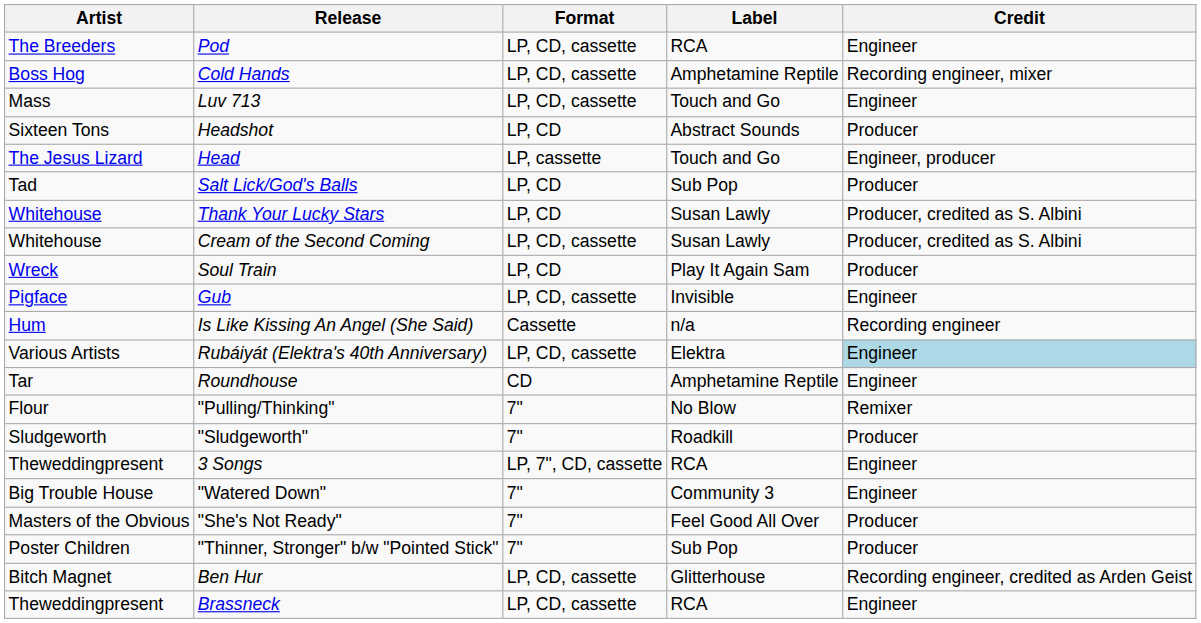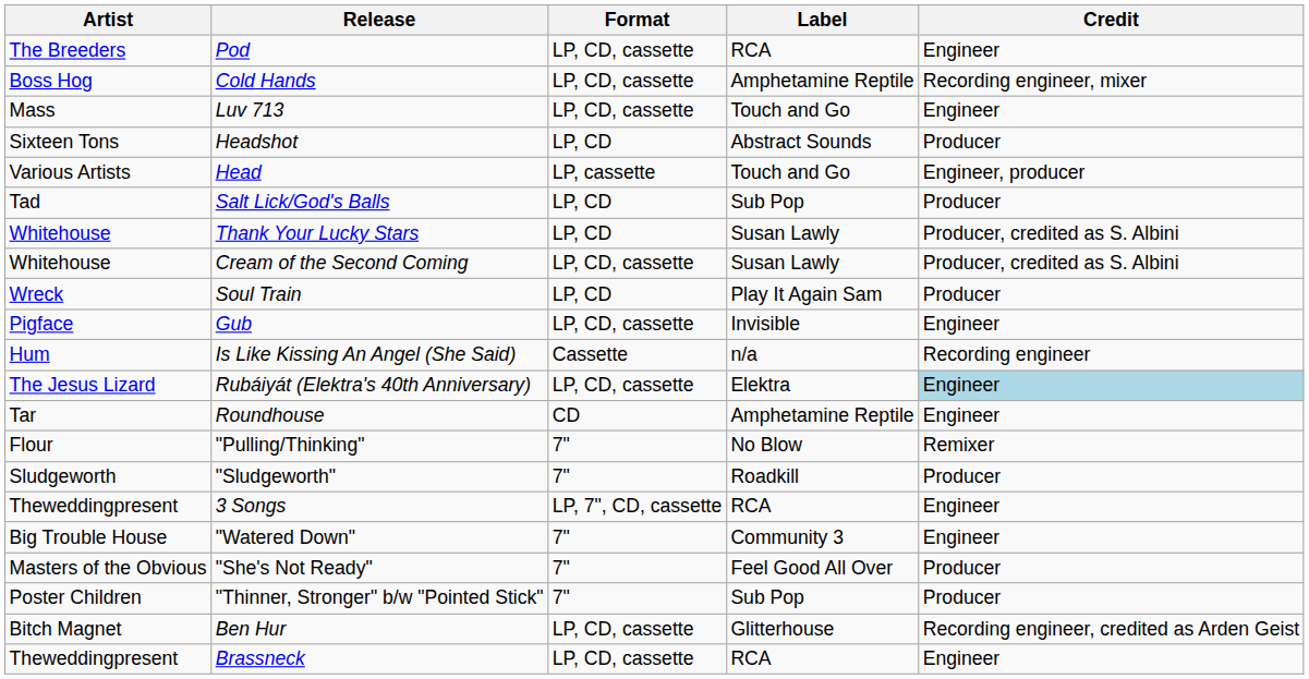 <table class="wikitable sortable">
 <tr>
 <th>Artist</th>
 <th>Release</th>
 <th>Format</th>
 <th>Label</th>
 <th>Credit</th>
 </tr>
 <tr>
 <td><a href='#'>The Breeders</a></td>
 <td><a href='#'><em>Pod</em></a></td>
 <td>LP, CD, cassette</td>
 <td>RCA</td>
 <td>Engineer</td>
 </tr>
 <tr>
 <td><a href='#'>Boss Hog</a></td>
 <td><em><a href='#'>Cold Hands</a></em></td>
 <td>LP, CD, cassette</td>
 <td>Amphetamine Reptile</td>
 <td>Recording engineer, mixer</td>
 </tr>
 <tr>
 <td>Mass</td>
 <td><em>Luv 713</em></td>
 <td>LP, CD, cassette</td>
 <td>Touch and Go</td>
 <td>Engineer</td>
 </tr>
 <tr>
 <td>Sixteen Tons</td>
 <td><em>Headshot</em></td>
 <td>LP, CD</td>
 <td>Abstract Sounds</td>
 <td>Producer</td>
 </tr>
 <tr>
-<td><a href='#'>The Jesus Lizard</a></td>
+<td>Various Artists</td>
 <td><a href='#'><em>Head</em></a></td>
 <td>LP, cassette</td>
 <td>Touch and Go</td>
 <td>Engineer, producer</td>
 </tr>
 <tr>
 <td>Tad</td>
 <td><em><a href='#'>Salt Lick/God's Balls</a></em></td>
 <td>LP, CD</td>
 <td>Sub Pop</td>
 <td>Producer</td>
 </tr>
 <tr>
 <td><a href='#'>Whitehouse</a></td>
 <td><a href='#'><em>Thank Your Lucky Stars</em></a></td>
 <td>LP, CD</td>
 <td>Susan Lawly</td>
 <td>Producer, credited as S. Albini</td>
 </tr>
 <tr>
 <td>Whitehouse</td>
 <td><em>Cream of the Second Coming</em></td>
 <td>LP, CD, cassette</td>
 <td>Susan Lawly</td>
 <td>Producer, credited as S. Albini</td>
 </tr>
 <tr>
 <td><a href='#'>Wreck</a></td>
 <td><em>Soul Train</em></td>
 <td>LP, CD</td>
 <td>Play It Again Sam</td>
 <td>Producer</td>
 </tr>
 <tr>
 <td><a href='#'>Pigface</a></td>
 <td><em><a href='#'>Gub</a></em></td>
 <td>LP, CD, cassette</td>
 <td>Invisible</td>
 <td>Engineer</td>
 </tr>
 <tr>
 <td><a href='#'>Hum</a></td>
 <td><em>Is Like Kissing An Angel (She Said)</em></td>
 <td>Cassette</td>
 <td>n/a</td>
 <td>Recording engineer</td>
 </tr>
 <tr>
-<td>Various Artists</td>
+<td><a href='#'>The Jesus Lizard</a></td>
 <td><em>Rubáiyát (Elektra's 40th Anniversary)</em></td>
 <td>LP, CD, cassette</td>
 <td>Elektra</td>
 <td style="background: lightblue;">Engineer</td>
 </tr>
 <tr>
 <td>Tar</td>
 <td><em>Roundhouse</em></td>
 <td>CD</td>
 <td>Amphetamine Reptile</td>
 <td>Engineer</td>
 </tr>
 <tr>
 <td>Flour</td>
 <td>"Pulling/Thinking"</td>
 <td>7"</td>
 <td>No Blow</td>
 <td>Remixer</td>
 </tr>
 <tr>
 <td>Sludgeworth</td>
 <td>"Sludgeworth"</td>
 <td>7"</td>
 <td>Roadkill</td>
 <td>Producer</td>
 </tr>
 <tr>
 <td>Theweddingpresent</td>
 <td><em>3 Songs</em></td>
 <td>LP, 7", CD, cassette</td>
 <td>RCA</td>
 <td>Engineer</td>
 </tr>
 <tr>
 <td>Big Trouble House</td>
 <td>"Watered Down"</td>
 <td>7"</td>
 <td>Community 3</td>
 <td>Engineer</td>
 </tr>
 <tr>
 <td>Masters of the Obvious</td>
 <td>"She's Not Ready"</td>
 <td>7"</td>
 <td>Feel Good All Over</td>
 <td>Producer</td>
 </tr>
 <tr>
 <td>Poster Children</td>
 <td>"Thinner, Stronger" b/w "Pointed Stick"</td>
 <td>7"</td>
 <td>Sub Pop</td>
 <td>Producer</td>
 </tr>
 <tr>
 <td>Bitch Magnet</td>
 <td><em>Ben Hur</em></td>
 <td>LP, CD, cassette</td>
 <td>Glitterhouse</td>
 <td>Recording engineer, credited as Arden Geist</td>
 </tr>
 <tr>
 <td>Theweddingpresent</td>
 <td><em><a href='#'>Brassneck</a></em></td>
 <td>LP, CD, cassette</td>
 <td>RCA</td>
 <td>Engineer</td>
 </tr>
 </table>
